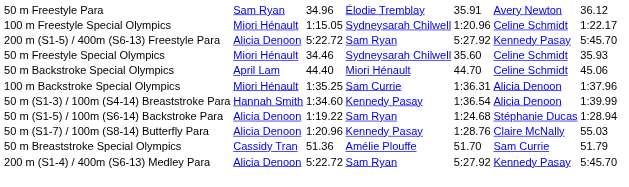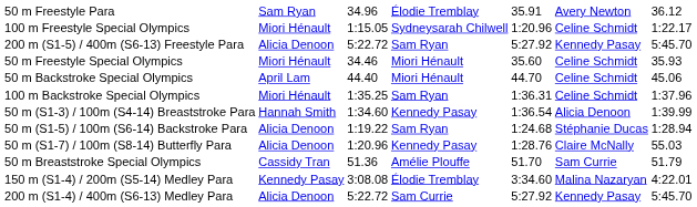 <table>
 <tr>
 <td>50 m Freestyle Para</td>
 <td><a href='#'>Sam Ryan</a><br> </td>
 <td>34.96</td>
 <td><a href='#'>Élodie Tremblay</a><br> </td>
 <td>35.91</td>
 <td><a href='#'>Avery Newton</a><br> </td>
 <td>36.12</td>
 </tr>
 <tr>
 <td>100 m Freestyle Special Olympics</td>
 <td><a href='#'>Miori Hénault</a><br> </td>
 <td>1:15.05</td>
 <td><a href='#'>Sydneysarah Chilwell</a><br> </td>
 <td>1:20.96</td>
 <td><a href='#'>Celine Schmidt</a><br></td>
 <td>1:22.17</td>
 </tr>
 <tr>
 <td>200 m (S1-5) / 400m (S6-13) Freestyle Para</td>
 <td><a href='#'>Alicia Denoon</a><br> </td>
 <td>5:22.72</td>
 <td><a href='#'>Sam Ryan</a><br> </td>
 <td>5:27.92</td>
 <td><a href='#'>Kennedy Pasay</a><br> </td>
 <td>5:45.70</td>
 </tr>
 <tr>
 <td>50 m Freestyle Special Olympics</td>
 <td><a href='#'>Miori Hénault</a><br></td>
 <td>34.46</td>
-<td><a href='#'>Sydneysarah Chilwell</a><br> </td>
+<td><a href='#'>Miori Hénault</a><br></td>
 <td>35.60</td>
 <td><a href='#'>Celine Schmidt</a> <br></td>
 <td>35.93</td>
 </tr>
 <tr>
 <td>50 m Backstroke Special Olympics</td>
 <td><a href='#'>April Lam</a><br> </td>
 <td>44.40</td>
 <td><a href='#'>Miori Hénault</a><br></td>
 <td>44.70</td>
 <td><a href='#'>Celine Schmidt</a> <br></td>
 <td>45.06</td>
 </tr>
 <tr>
 <td>100 m Backstroke Special Olympics</td>
 <td><a href='#'>Miori Hénault</a><br></td>
 <td>1:35.25</td>
-<td><a href='#'>Sam Currie</a><br> </td>
+<td><a href='#'>Sam Ryan</a><br></td>
 <td>1:36.31</td>
-<td><a href='#'>Alicia Denoon</a><br> </td>
+<td><a href='#'>Celine Schmidt</a> <br></td>
 <td>1:37.96</td>
 </tr>
 <tr>
 <td>50 m (S1-3) / 100m (S4-14) Breaststroke Para</td>
 <td><a href='#'>Hannah Smith</a><br> </td>
 <td>1:34.60</td>
 <td><a href='#'>Kennedy Pasay</a><br> </td>
 <td>1:36.54</td>
 <td><a href='#'>Alicia Denoon</a><br> </td>
 <td>1:39.99</td>
 </tr>
 <tr>
 <td>50 m (S1-5) / 100m (S6-14) Backstroke Para</td>
 <td><a href='#'>Alicia Denoon</a><br></td>
 <td>1:19.22</td>
 <td><a href='#'>Sam Ryan</a><br></td>
 <td>1:24.68</td>
 <td><a href='#'>Stéphanie Ducas</a><br> </td>
 <td>1:28.94</td>
 </tr>
 <tr>
 <td>50 m (S1-7) / 100m (S8-14) Butterfly Para</td>
 <td><a href='#'>Alicia Denoon</a><br> </td>
 <td>1:20.96</td>
 <td><a href='#'>Kennedy Pasay</a><br> </td>
 <td>1:28.76</td>
 <td><a href='#'>Claire McNally</a><br> </td>
 <td>55.03</td>
 </tr>
 <tr>
 <td>50 m Breaststroke Special Olympics</td>
 <td><a href='#'>Cassidy Tran</a> <br> </td>
 <td>51.36</td>
 <td><a href='#'>Amélie Plouffe</a> <br> </td>
 <td>51.70</td>
 <td><a href='#'>Sam Currie</a> <br> </td>
 <td>51.79</td>
 </tr>
 <tr>
+<td>150 m (S1-4) / 200m (S5-14) Medley Para</td>
+<td><a href='#'>Kennedy Pasay</a> <br> </td>
+<td>3:08.08</td>
+<td><a href='#'>Élodie Tremblay</a><br> </td>
+<td>3:34.60</td>
+<td><a href='#'>Malina Nazaryan</a> <br> </td>
+<td>4:22.01</td>
+</tr>
+<tr>
 <td>200 m (S1-4) / 400m (S6-13) Medley Para</td>
 <td><a href='#'>Alicia Denoon</a> <br> </td>
 <td>5:22.72</td>
-<td><a href='#'>Sam Ryan</a><br></td>
+<td><a href='#'>Sam Currie</a><br> </td>
 <td>5:27.92</td>
 <td><a href='#'>Kennedy Pasay</a> <br> </td>
 <td>5:45.70</td>
 </tr>
 </table>
